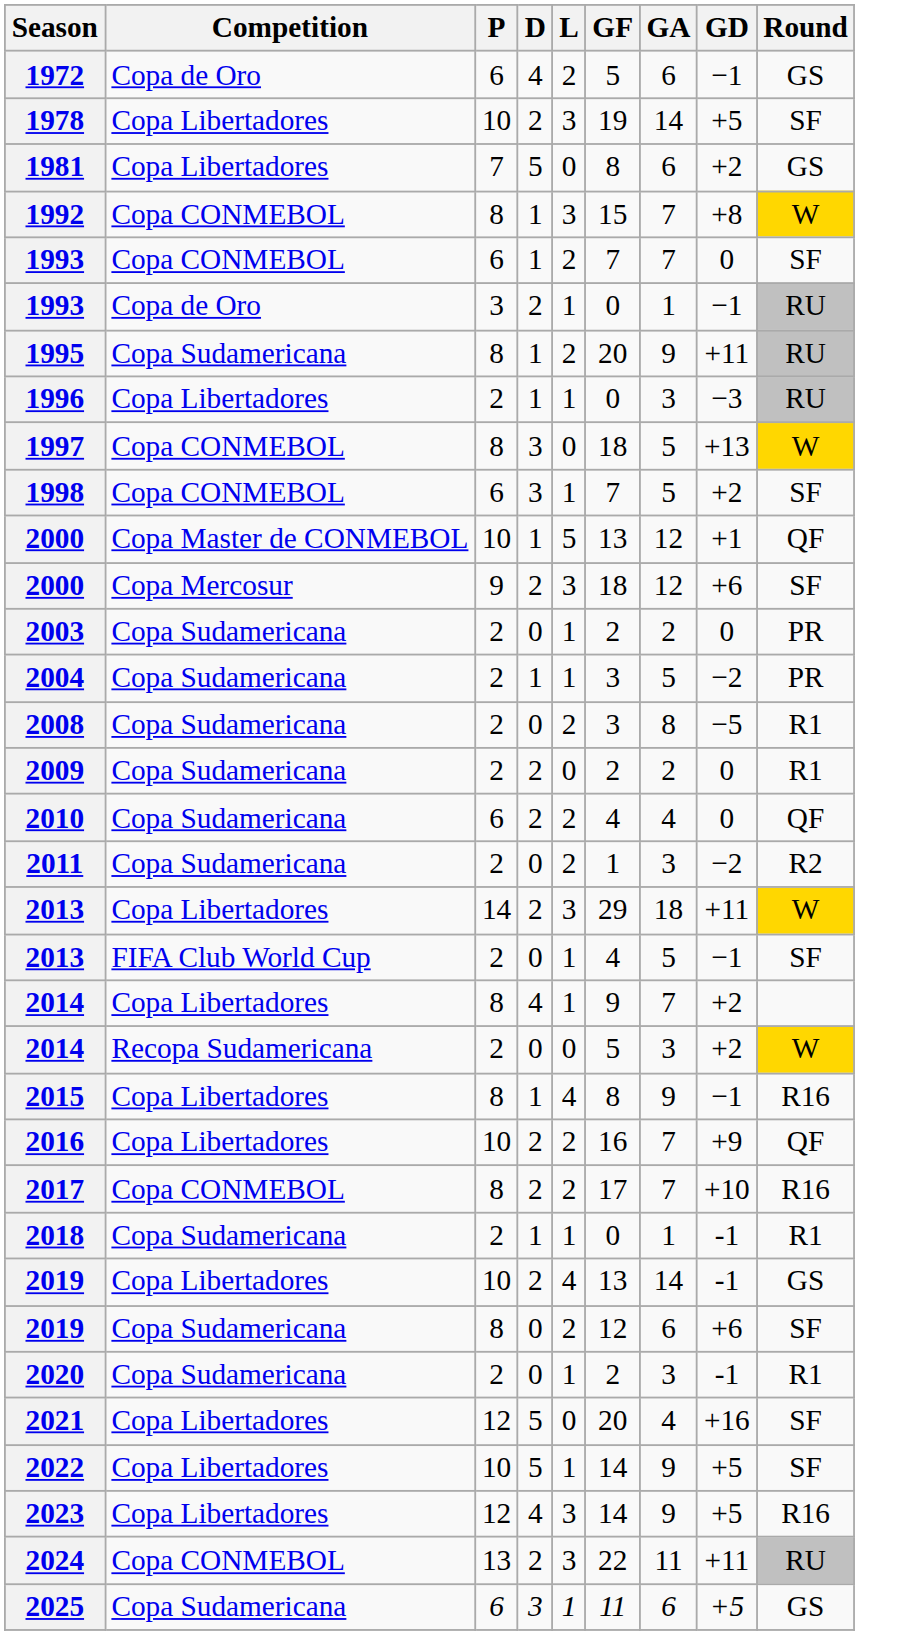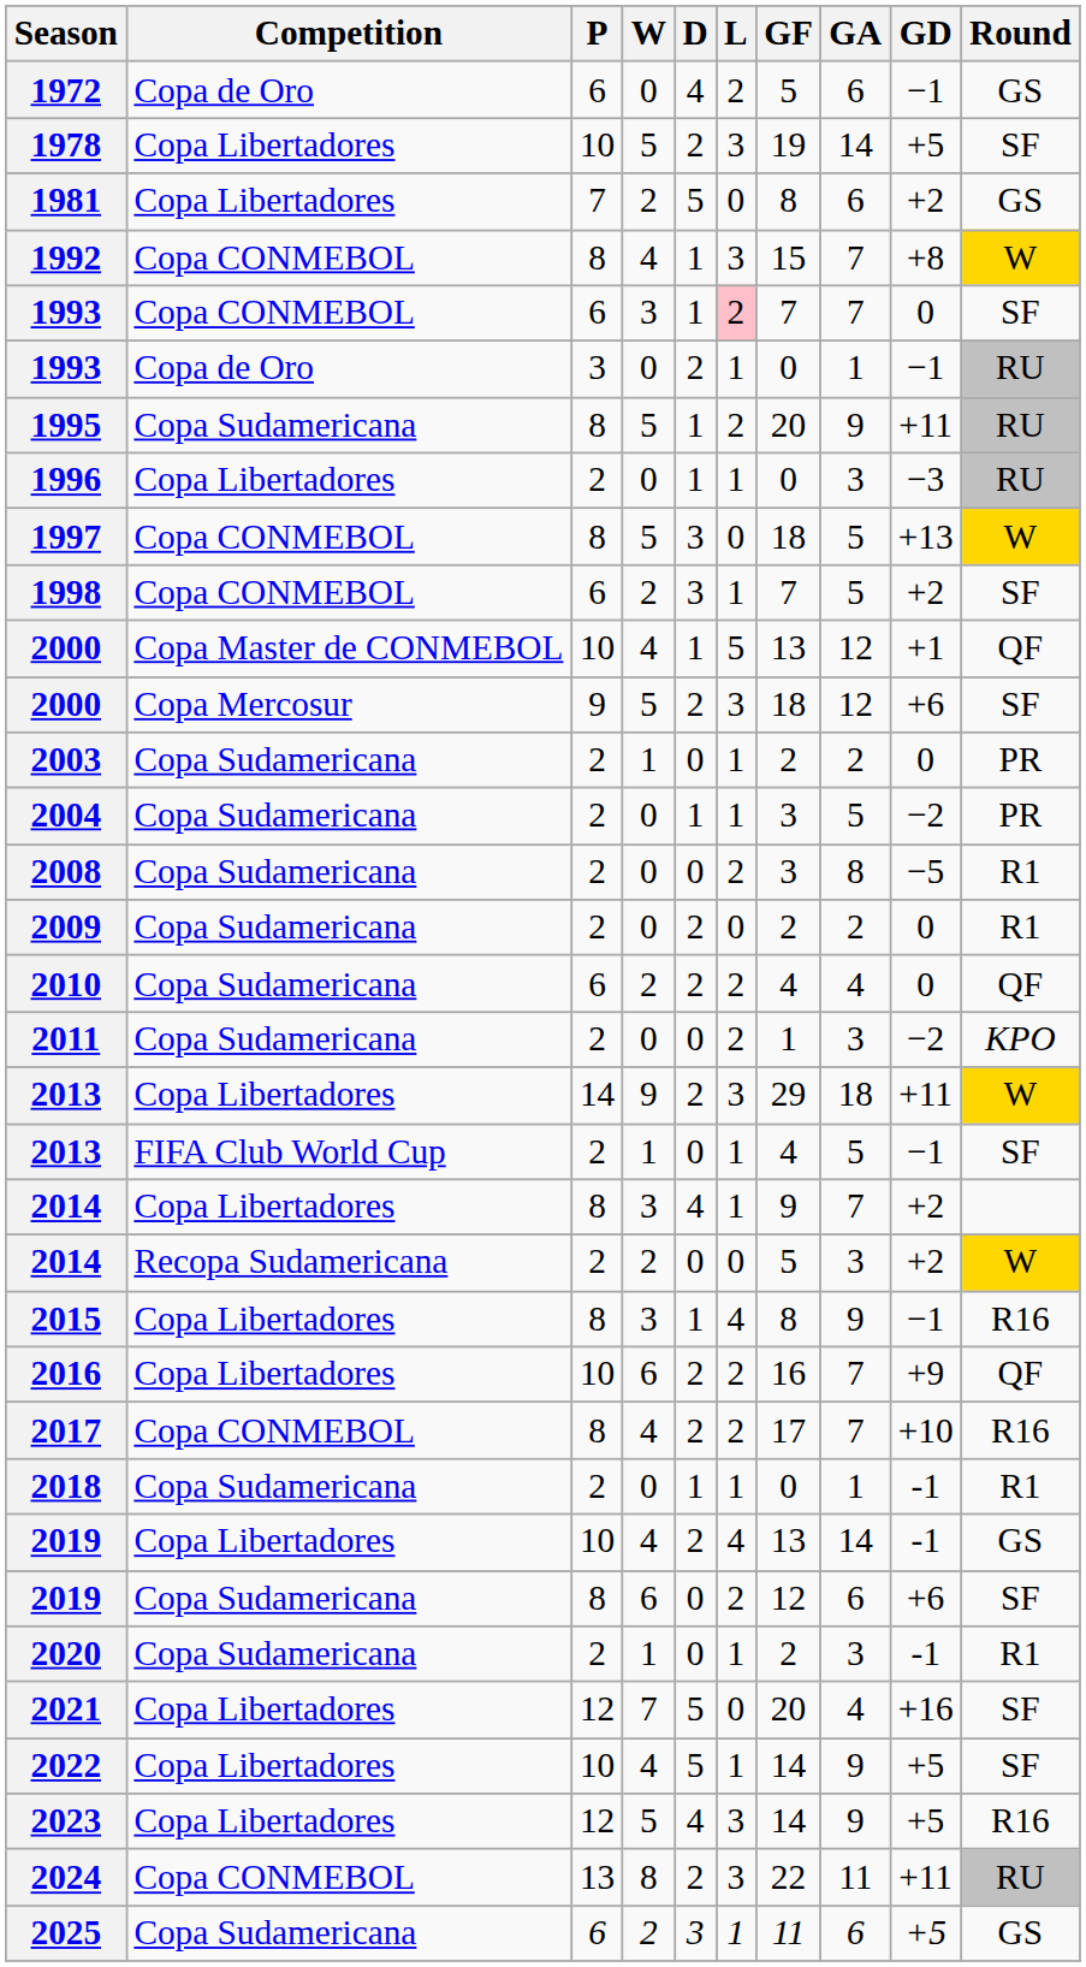 <table class="wikitable plainrowheaders sortable" style="text-align:center;">
 <tr>
 <th scope="col">Season</th>
 <th scope="col">Competition</th>
 <th scope="col">P</th>
+<th scope="col">W</th>
 <th scope="col">D</th>
 <th scope="col">L</th>
 <th scope="col">GF</th>
 <th scope="col">GA</th>
 <th scope="col">GD</th>
 <th scope="col">Round</th>
 </tr>
 <tr>
 <th scope="row" style="text-align:center"><a href='#'>1972</a></th>
 <td align=left><a href='#'>Copa de Oro</a></td>
 <td>6</td>
+<td>0</td>
 <td>4</td>
 <td>2</td>
 <td>5</td>
 <td>6</td>
 <td>−1</td>
 <td>GS</td>
 </tr>
 <tr>
 <th scope="row" style="text-align:center"><a href='#'>1978</a></th>
 <td align=left><a href='#'>Copa Libertadores</a></td>
 <td>10</td>
+<td>5</td>
 <td>2</td>
 <td>3</td>
 <td>19</td>
 <td>14</td>
 <td>+5</td>
 <td>SF</td>
 </tr>
 <tr>
 <th scope="row" style="text-align:center"><a href='#'>1981</a></th>
 <td align=left><a href='#'>Copa Libertadores</a></td>
 <td>7</td>
+<td>2</td>
 <td>5</td>
 <td>0</td>
 <td>8</td>
 <td>6</td>
 <td>+2</td>
 <td>GS</td>
 </tr>
 <tr>
 <th scope="row" style="text-align:center"><a href='#'>1992</a></th>
 <td align=left><a href='#'>Copa CONMEBOL</a></td>
 <td>8</td>
+<td>4</td>
 <td>1</td>
 <td>3</td>
 <td>15</td>
 <td>7</td>
 <td>+8</td>
 <td style="background:gold;">W</td>
 </tr>
 <tr>
 <th scope="row" style="text-align:center"><a href='#'>1993</a></th>
 <td align=left><a href='#'>Copa CONMEBOL</a></td>
 <td>6</td>
+<td>3</td>
 <td>1</td>
-<td>2</td>
+<td style="background: pink;">2</td>
 <td>7</td>
 <td>7</td>
 <td>0</td>
 <td>SF</td>
 </tr>
 <tr>
 <th scope="row" style="text-align:center"><a href='#'>1993</a></th>
 <td align=left><a href='#'>Copa de Oro</a></td>
 <td>3</td>
+<td>0</td>
 <td>2</td>
 <td>1</td>
 <td>0</td>
 <td>1</td>
 <td>−1</td>
 <td style="background:silver;">RU</td>
 </tr>
 <tr>
 <th scope="row" style="text-align:center"><a href='#'>1995</a></th>
 <td align=left><a href='#'>Copa Sudamericana</a></td>
 <td>8</td>
+<td>5</td>
 <td>1</td>
 <td>2</td>
 <td>20</td>
 <td>9</td>
 <td>+11</td>
 <td style="background:silver;">RU</td>
 </tr>
 <tr>
 <th scope="row" style="text-align:center"><a href='#'>1996</a></th>
 <td align=left><a href='#'>Copa Libertadores</a></td>
 <td>2</td>
+<td>0</td>
 <td>1</td>
 <td>1</td>
 <td>0</td>
 <td>3</td>
 <td>−3</td>
 <td style="background:silver;">RU</td>
 </tr>
 <tr>
 <th scope="row" style="text-align:center"><a href='#'>1997</a></th>
 <td align=left><a href='#'>Copa CONMEBOL</a></td>
 <td>8</td>
+<td>5</td>
 <td>3</td>
 <td>0</td>
 <td>18</td>
 <td>5</td>
 <td>+13</td>
 <td style="background:gold;">W</td>
 </tr>
 <tr>
 <th scope="row" style="text-align:center"><a href='#'>1998</a></th>
 <td align=left><a href='#'>Copa CONMEBOL</a></td>
 <td>6</td>
+<td>2</td>
 <td>3</td>
 <td>1</td>
 <td>7</td>
 <td>5</td>
 <td>+2</td>
 <td>SF</td>
 </tr>
 <tr>
 <th scope="row" style="text-align:center"><a href='#'>2000</a></th>
 <td align=left><a href='#'>Copa Master de CONMEBOL</a></td>
 <td>10</td>
+<td>4</td>
 <td>1</td>
 <td>5</td>
 <td>13</td>
 <td>12</td>
 <td>+1</td>
 <td>QF</td>
 </tr>
 <tr>
 <th scope="row" style="text-align:center"><a href='#'>2000</a></th>
 <td align=left><a href='#'>Copa Mercosur</a></td>
 <td>9</td>
+<td>5</td>
 <td>2</td>
 <td>3</td>
 <td>18</td>
 <td>12</td>
 <td>+6</td>
 <td>SF</td>
 </tr>
 <tr>
 <th scope="row" style="text-align:center"><a href='#'>2003</a></th>
 <td align=left><a href='#'>Copa Sudamericana</a></td>
 <td>2</td>
+<td>1</td>
 <td>0</td>
 <td>1</td>
 <td>2</td>
 <td>2</td>
 <td>0</td>
 <td>PR</td>
 </tr>
 <tr>
 <th scope="row" style="text-align:center"><a href='#'>2004</a></th>
 <td align=left><a href='#'>Copa Sudamericana</a></td>
 <td>2</td>
+<td>0</td>
 <td>1</td>
 <td>1</td>
 <td>3</td>
 <td>5</td>
 <td>−2</td>
 <td>PR</td>
 </tr>
 <tr>
 <th scope="row" style="text-align:center"><a href='#'>2008</a></th>
 <td align=left><a href='#'>Copa Sudamericana</a></td>
 <td>2</td>
 <td>0</td>
+<td>0</td>
 <td>2</td>
 <td>3</td>
 <td>8</td>
 <td>−5</td>
 <td>R1</td>
 </tr>
 <tr>
 <th scope="row" style="text-align:center"><a href='#'>2009</a></th>
 <td align=left><a href='#'>Copa Sudamericana</a></td>
 <td>2</td>
+<td>0</td>
 <td>2</td>
 <td>0</td>
 <td>2</td>
 <td>2</td>
 <td>0</td>
 <td>R1</td>
 </tr>
 <tr>
 <th scope="row" style="text-align:center"><a href='#'>2010</a></th>
 <td align=left><a href='#'>Copa Sudamericana</a></td>
 <td>6</td>
 <td>2</td>
 <td>2</td>
+<td>2</td>
 <td>4</td>
 <td>4</td>
 <td>0</td>
 <td>QF</td>
 </tr>
 <tr>
 <th scope="row" style="text-align:center"><a href='#'>2011</a></th>
 <td align=left><a href='#'>Copa Sudamericana</a></td>
 <td>2</td>
 <td>0</td>
+<td>0</td>
 <td>2</td>
 <td>1</td>
 <td>3</td>
 <td>−2</td>
-<td>R2</td>
+<td><em>KPO</em></td>
 </tr>
 <tr>
 <th scope="row" style="text-align:center"><a href='#'>2013</a></th>
 <td align=left><a href='#'>Copa Libertadores</a></td>
 <td>14</td>
+<td>9</td>
 <td>2</td>
 <td>3</td>
 <td>29</td>
 <td>18</td>
 <td>+11</td>
 <td style="background:gold;">W</td>
 </tr>
 <tr>
 <th scope="row" style="text-align:center"><a href='#'>2013</a></th>
 <td align=left><a href='#'>FIFA Club World Cup</a></td>
 <td>2</td>
+<td>1</td>
 <td>0</td>
 <td>1</td>
 <td>4</td>
 <td>5</td>
 <td>−1</td>
 <td>SF</td>
 </tr>
 <tr>
 <th scope="row" style="text-align:center"><a href='#'>2014</a></th>
 <td align=left><a href='#'>Copa Libertadores</a></td>
 <td>8</td>
+<td>3</td>
 <td>4</td>
 <td>1</td>
 <td>9</td>
 <td>7</td>
 <td>+2</td>
 <td></td>
 </tr>
 <tr>
 <th scope="row" style="text-align:center"><a href='#'>2014</a></th>
 <td align=left><a href='#'>Recopa Sudamericana</a></td>
+<td>2</td>
 <td>2</td>
 <td>0</td>
 <td>0</td>
 <td>5</td>
 <td>3</td>
 <td>+2</td>
 <td style="background:gold;">W</td>
 </tr>
 <tr>
 <th scope="row" style="text-align:center"><a href='#'>2015</a></th>
 <td align=left><a href='#'>Copa Libertadores</a></td>
 <td>8</td>
+<td>3</td>
 <td>1</td>
 <td>4</td>
 <td>8</td>
 <td>9</td>
 <td>−1</td>
 <td>R16</td>
 </tr>
 <tr>
 <th scope="row" style="text-align:center"><a href='#'>2016</a></th>
 <td align=left><a href='#'>Copa Libertadores</a></td>
 <td>10</td>
+<td>6</td>
 <td>2</td>
 <td>2</td>
 <td>16</td>
 <td>7</td>
 <td>+9</td>
 <td>QF</td>
 </tr>
 <tr>
 <th scope="row" style="text-align:center"><a href='#'>2017</a></th>
 <td align=left><a href='#'>Copa CONMEBOL</a></td>
 <td>8</td>
+<td>4</td>
 <td>2</td>
 <td>2</td>
 <td>17</td>
 <td>7</td>
 <td>+10</td>
 <td>R16</td>
 </tr>
 <tr>
 <th scope="row" style="text-align:center"><a href='#'>2018</a></th>
 <td align=left><a href='#'>Copa Sudamericana</a></td>
 <td>2</td>
+<td>0</td>
 <td>1</td>
 <td>1</td>
 <td>0</td>
 <td>1</td>
 <td>-1</td>
 <td>R1</td>
 </tr>
 <tr>
 <th scope="row" style="text-align:center"><a href='#'>2019</a></th>
 <td align=left><a href='#'>Copa Libertadores</a></td>
 <td>10</td>
+<td>4</td>
 <td>2</td>
 <td>4</td>
 <td>13</td>
 <td>14</td>
 <td>-1</td>
 <td>GS</td>
 </tr>
 <tr>
 <th scope="row" style="text-align:center"><a href='#'>2019</a></th>
 <td align=left><a href='#'>Copa Sudamericana</a></td>
 <td>8</td>
+<td>6</td>
 <td>0</td>
 <td>2</td>
 <td>12</td>
 <td>6</td>
 <td>+6</td>
 <td>SF</td>
 </tr>
 <tr>
 <th scope="row" style="text-align:center"><a href='#'>2020</a></th>
 <td align=left><a href='#'>Copa Sudamericana</a></td>
 <td>2</td>
+<td>1</td>
 <td>0</td>
 <td>1</td>
 <td>2</td>
 <td>3</td>
 <td>-1</td>
 <td>R1</td>
 </tr>
 <tr>
 <th scope="row" style="text-align:center"><a href='#'>2021</a></th>
 <td align=left><a href='#'>Copa Libertadores</a></td>
 <td>12</td>
+<td>7</td>
 <td>5</td>
 <td>0</td>
 <td>20</td>
 <td>4</td>
 <td>+16</td>
 <td>SF</td>
 </tr>
 <tr>
 <th scope="row" style="text-align:center"><a href='#'>2022</a></th>
 <td align=left><a href='#'>Copa Libertadores</a></td>
 <td>10</td>
+<td>4</td>
 <td>5</td>
 <td>1</td>
 <td>14</td>
 <td>9</td>
 <td>+5</td>
 <td>SF</td>
 </tr>
 <tr>
 <th scope="row" style="text-align:center"><a href='#'>2023</a></th>
 <td align=left><a href='#'>Copa Libertadores</a></td>
 <td>12</td>
+<td>5</td>
 <td>4</td>
 <td>3</td>
 <td>14</td>
 <td>9</td>
 <td>+5</td>
 <td>R16</td>
 </tr>
 <tr>
 <th scope="row" style="text-align:center"><a href='#'>2024</a></th>
 <td align=left><a href='#'>Copa CONMEBOL</a></td>
 <td>13</td>
+<td>8</td>
 <td>2</td>
 <td>3</td>
 <td>22</td>
 <td>11</td>
 <td>+11</td>
 <td style="background:silver;">RU</td>
 </tr>
 <tr>
 <th scope="row" style="text-align:center"><a href='#'>2025</a></th>
 <td align=left><a href='#'>Copa Sudamericana</a></td>
 <td><em>6</em></td>
+<td><em>2</em></td>
 <td><em>3</em></td>
 <td><em>1</em></td>
 <td><em>11</em></td>
 <td><em>6</em></td>
 <td><em>+5</em></td>
 <td>GS</td>
 </tr>
 </table>
